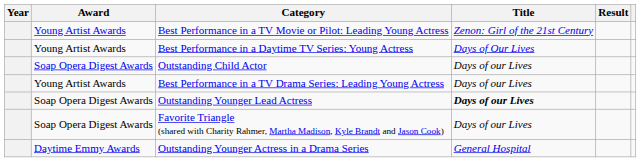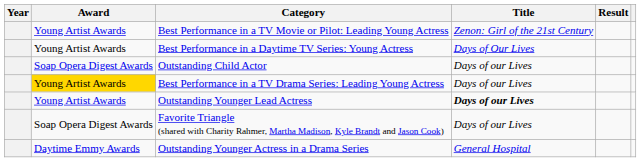 <table class="wikitable sortable plainrowheaders">
 <tr>
 <th>Year</th>
 <th>Award</th>
 <th>Category</th>
 <th>Title</th>
 <th>Result</th>
 <th class="unsortable"></th>
 </tr>
 <tr>
 <th scope="row"></th>
 <td><a href='#'>Young Artist Awards</a></td>
 <td><a href='#'>Best Performance in a TV Movie or Pilot: Leading Young Actress</a></td>
 <td><em><a href='#'>Zenon: Girl of the 21st Century</a></em></td>
 <td></td>
 <td></td>
 </tr>
 <tr>
 <th scope="row"></th>
 <td>Young Artist Awards</td>
 <td><a href='#'>Best Performance in a Daytime TV Series: Young Actress</a></td>
 <td><em><a href='#'>Days of Our Lives</a></em></td>
 <td></td>
 <td></td>
 </tr>
 <tr>
 <th scope="row"></th>
 <td><a href='#'>Soap Opera Digest Awards</a></td>
 <td><a href='#'>Outstanding Child Actor</a></td>
 <td><em>Days of our Lives</em></td>
 <td></td>
 <td></td>
 </tr>
 <tr>
 <th scope="row"></th>
-<td>Young Artist Awards</td>
+<td style="background: gold;">Young Artist Awards</td>
 <td><a href='#'>Best Performance in a TV Drama Series: Leading Young Actress</a></td>
 <td><em>Days of our Lives</em></td>
 <td></td>
 <td></td>
 </tr>
 <tr>
 <th scope="row"></th>
-<td>Soap Opera Digest Awards</td>
+<td><a href='#'>Young Artist Awards</a></td>
 <td><a href='#'>Outstanding Younger Lead Actress</a></td>
 <td><strong><em>Days of our Lives</em></strong></td>
 <td></td>
 <td></td>
 </tr>
 <tr>
 <th scope="row"></th>
 <td>Soap Opera Digest Awards</td>
 <td><a href='#'>Favorite Triangle</a> <small><br>(shared with Charity Rahmer, <a href='#'>Martha Madison</a>, <a href='#'>Kyle Brandt</a> and <a href='#'>Jason Cook</a>)</small></td>
 <td><em>Days of our Lives</em></td>
 <td></td>
 <td></td>
 </tr>
 <tr>
 <th scope="row"></th>
 <td><a href='#'>Daytime Emmy Awards</a></td>
 <td><a href='#'>Outstanding Younger Actress in a Drama Series</a></td>
 <td><em><a href='#'>General Hospital</a></em></td>
 <td></td>
 <td></td>
 </tr>
 </table>
